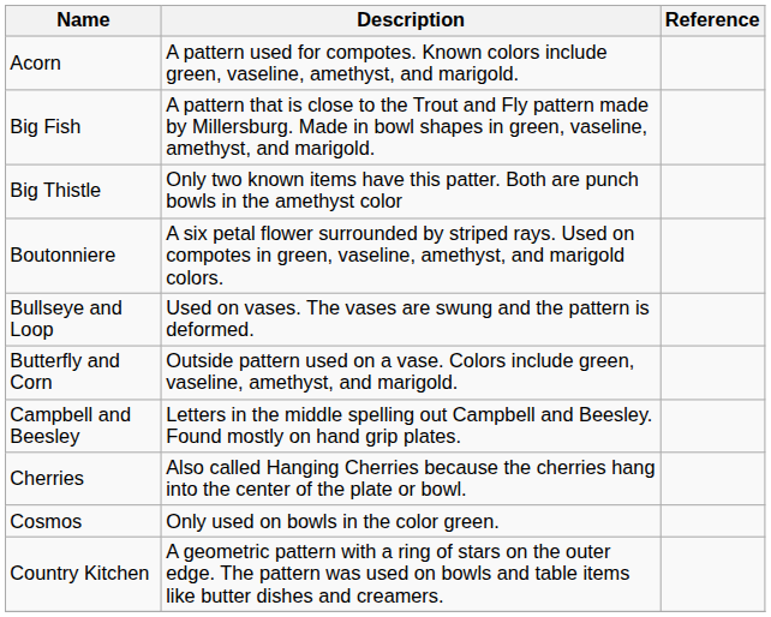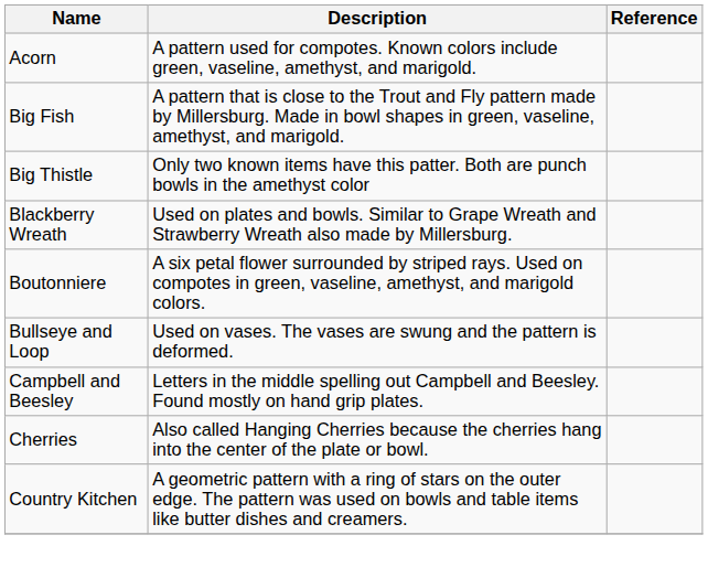 <table class="sortable wikitable">
 <tr>
 <th width="120">Name</th>
 <th width="400">Description</th>
 <th width="15">Reference</th>
 </tr>
 <tr>
 <td>Acorn</td>
 <td>A pattern used for compotes. Known colors include green, vaseline, amethyst, and marigold.</td>
 <td align="center"></td>
 </tr>
 <tr>
 <td>Big Fish</td>
 <td>A pattern that is close to the Trout and Fly pattern made by Millersburg. Made in bowl shapes in green, vaseline, amethyst, and marigold.</td>
 <td align="center"></td>
 </tr>
 <tr>
 <td>Big Thistle</td>
 <td>Only two known items have this patter. Both are punch bowls in the amethyst color</td>
 <td align="center"></td>
 </tr>
 <tr>
+<td>Blackberry Wreath</td>
+<td>Used on plates and bowls. Similar to Grape Wreath and Strawberry Wreath also made by Millersburg.</td>
+<td align="center"></td>
+</tr>
+<tr>
 <td>Boutonniere</td>
 <td>A six petal flower surrounded by striped rays. Used on compotes in green, vaseline, amethyst, and marigold colors.</td>
 <td align="center"></td>
 </tr>
 <tr>
 <td>Bullseye and Loop</td>
 <td>Used on vases. The vases are swung and the pattern is deformed.</td>
-<td align="center"></td>
-</tr>
-<tr>
-<td>Butterfly and Corn</td>
-<td>Outside pattern used on a vase. Colors include green, vaseline, amethyst, and marigold.</td>
 <td align="center"></td>
 </tr>
 <tr>
 <td>Campbell and Beesley</td>
 <td>Letters in the middle spelling out Campbell and Beesley. Found mostly on hand grip plates.</td>
 <td align="center"></td>
 </tr>
 <tr>
 <td>Cherries</td>
 <td>Also called Hanging Cherries because the cherries hang into the center of the plate or bowl.</td>
 <td align="center"></td>
 </tr>
 <tr>
-<td>Cosmos</td>
-<td>Only used on bowls in the color green.</td>
-<td align="center"></td>
-</tr>
-<tr>
 <td>Country Kitchen</td>
 <td>A geometric pattern with a ring of stars on the outer edge. The pattern was used on bowls and table items like butter dishes and creamers.</td>
 <td align="center"></td>
 </tr>
 <tr>
 </tr>
 </table>
